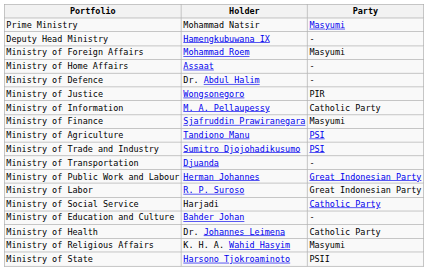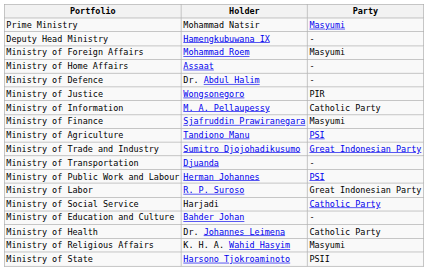 <table class="wikitable">
 <tr>
 <th>Portfolio</th>
 <th>Holder</th>
 <th>Party</th>
 </tr>
 <tr>
 <td>Prime Ministry</td>
 <td>Mohammad Natsir</td>
 <td><a href='#'>Masyumi</a></td>
 </tr>
 <tr>
 <td>Deputy Head Ministry</td>
 <td><a href='#'>Hamengkubuwana IX</a></td>
 <td>-</td>
 </tr>
 <tr>
 <td>Ministry of Foreign Affairs</td>
 <td><a href='#'>Mohammad Roem</a></td>
 <td>Masyumi</td>
 </tr>
 <tr>
 <td>Ministry of Home Affairs</td>
 <td><a href='#'>Assaat</a></td>
 <td>-</td>
 </tr>
 <tr>
 <td>Ministry of Defence</td>
 <td>Dr. <a href='#'>Abdul Halim</a></td>
 <td>-</td>
 </tr>
 <tr>
 <td>Ministry of Justice</td>
 <td><a href='#'>Wongsonegoro</a></td>
 <td>PIR</td>
 </tr>
 <tr>
 <td>Ministry of Information</td>
 <td><a href='#'>M. A. Pellaupessy</a></td>
 <td>Catholic Party</td>
 </tr>
 <tr>
 <td>Ministry of Finance</td>
 <td><a href='#'>Sjafruddin Prawiranegara</a></td>
 <td>Masyumi</td>
 </tr>
 <tr>
 <td>Ministry of Agriculture</td>
 <td><a href='#'>Tandiono Manu</a></td>
 <td><a href='#'>PSI</a></td>
 </tr>
 <tr>
 <td>Ministry of Trade and Industry</td>
 <td><a href='#'>Sumitro Djojohadikusumo</a></td>
-<td><a href='#'>PSI</a></td>
+<td><a href='#'>Great Indonesian Party</a></td>
 </tr>
 <tr>
 <td>Ministry of Transportation</td>
 <td><a href='#'>Djuanda</a></td>
 <td>-</td>
 </tr>
 <tr>
 <td>Ministry of Public Work and Labour</td>
 <td><a href='#'>Herman Johannes</a></td>
-<td><a href='#'>Great Indonesian Party</a></td>
+<td><a href='#'>PSI</a></td>
 </tr>
 <tr>
 <td>Ministry of Labor</td>
 <td><a href='#'>R. P. Suroso</a></td>
 <td>Great Indonesian Party</td>
 </tr>
 <tr>
 <td>Ministry of Social Service</td>
 <td>Harjadi</td>
 <td><a href='#'>Catholic Party</a></td>
 </tr>
 <tr>
 <td>Ministry of Education and Culture</td>
 <td><a href='#'>Bahder Johan</a></td>
 <td>-</td>
 </tr>
 <tr>
 <td>Ministry of Health</td>
 <td>Dr. <a href='#'>Johannes Leimena</a></td>
 <td>Catholic Party</td>
 </tr>
 <tr>
 <td>Ministry of Religious Affairs</td>
 <td>K. H. A. <a href='#'>Wahid Hasyim</a></td>
 <td>Masyumi</td>
 </tr>
 <tr>
 <td>Ministry of State</td>
 <td><a href='#'>Harsono Tjokroaminoto</a></td>
 <td>PSII</td>
 </tr>
 </table>
